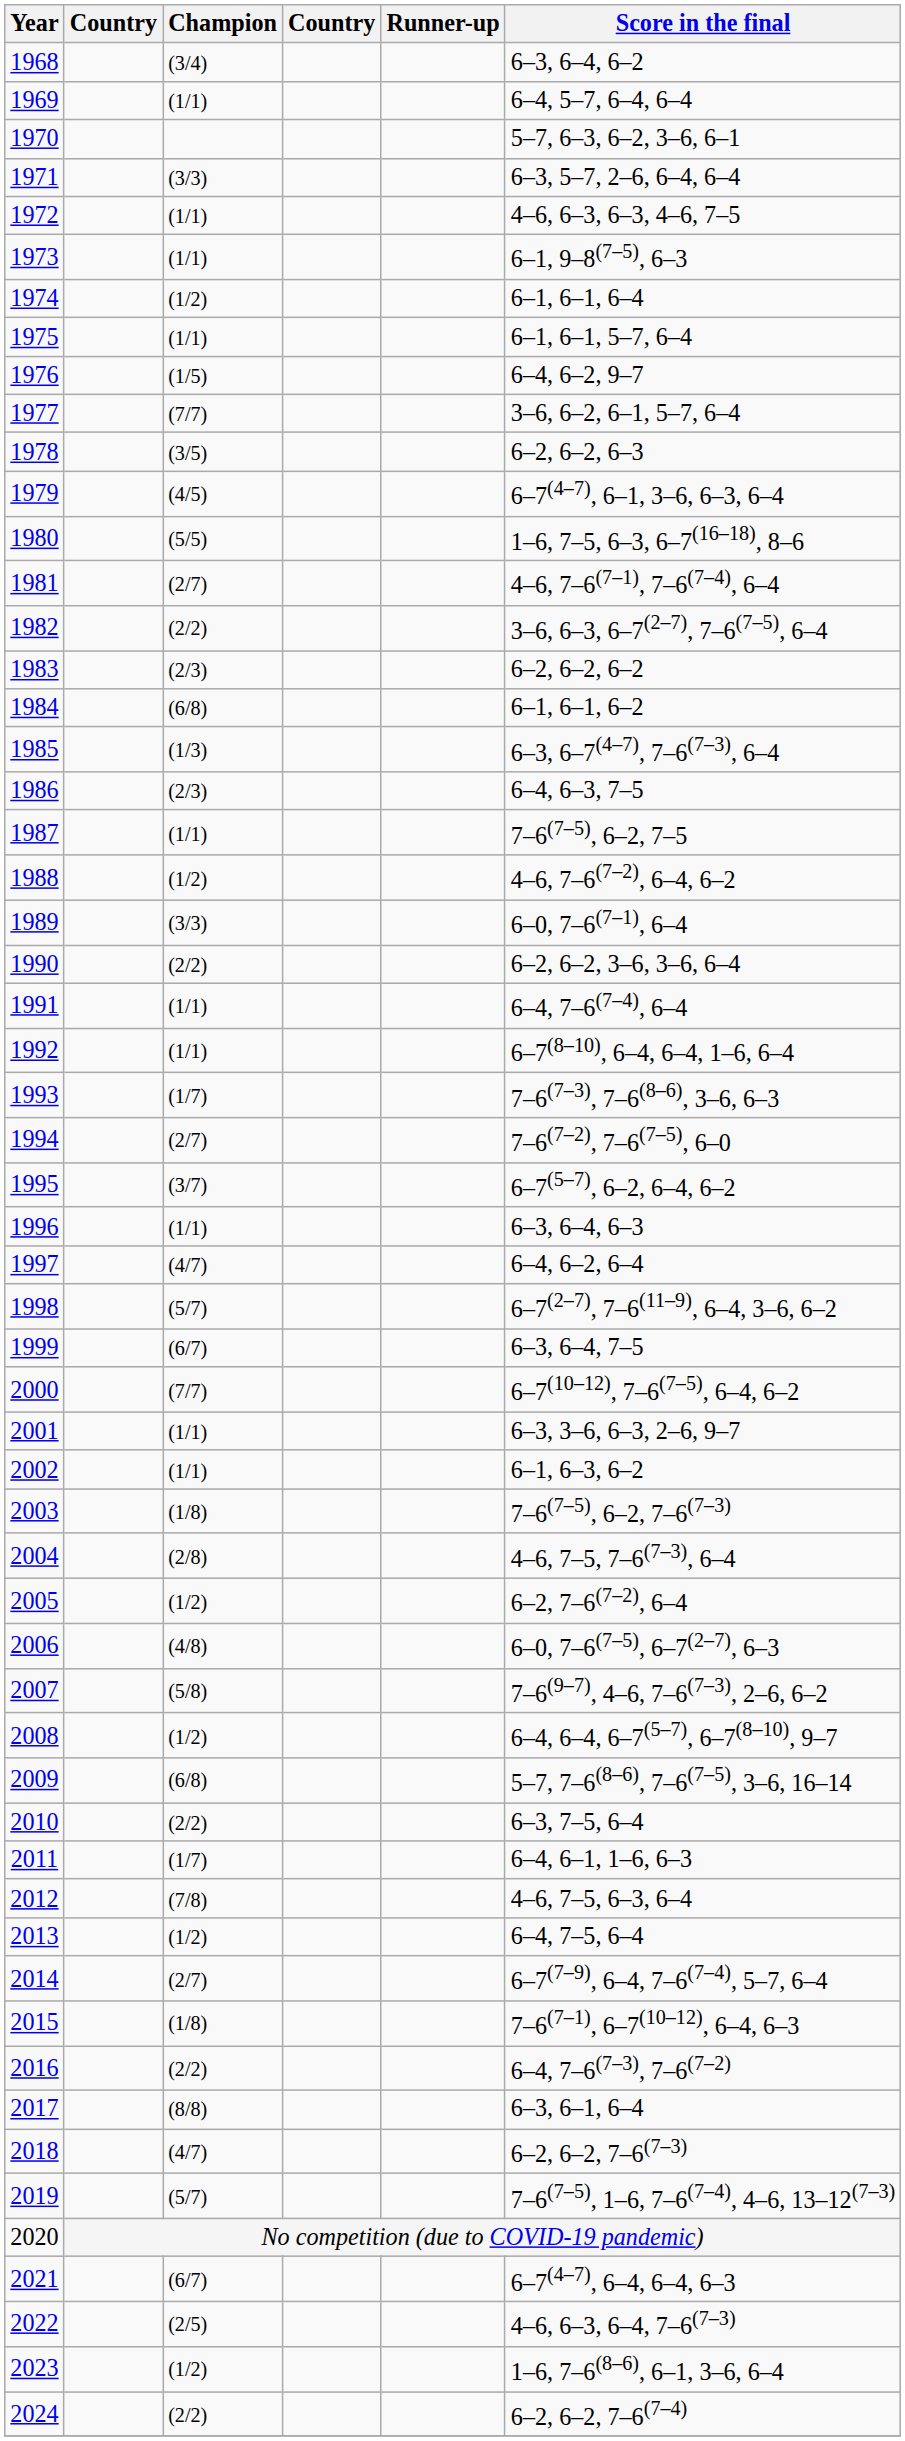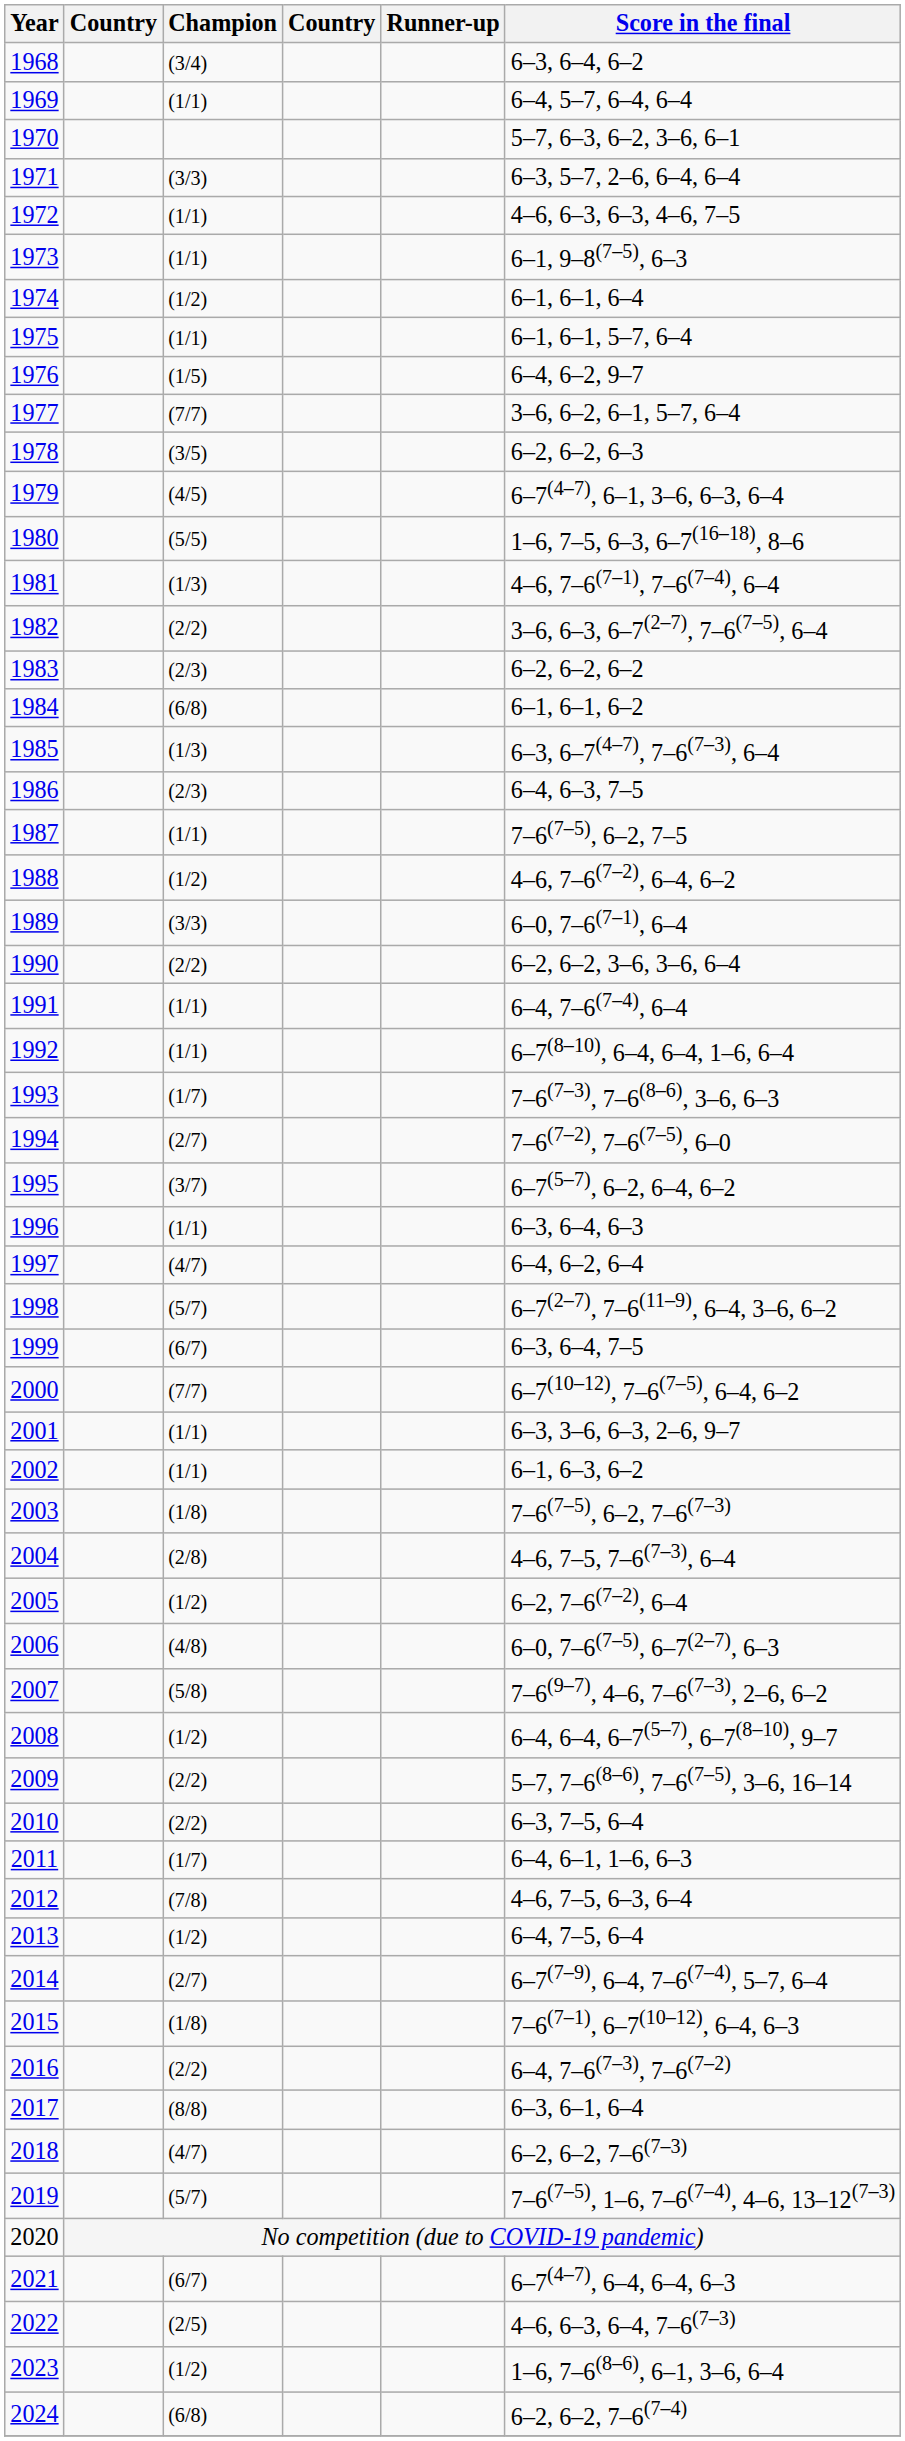 <table class="sortable wikitable">
 <tr>
 <th scope="col">Year</th>
 <th scope="col">Country</th>
 <th scope="col">Champion</th>
 <th scope="col">Country</th>
 <th scope="col">Runner-up</th>
 <th scope="col" class="unsortable"><a href='#'>Score in the final</a></th>
 </tr>
 <tr>
 <td align=center><a href='#'>1968</a></td>
 <td></td>
 <td> <small>(3/4)</small></td>
 <td></td>
 <td></td>
 <td>6–3, 6–4, 6–2</td>
 </tr>
 <tr>
 <td align=center><a href='#'>1969</a></td>
 <td></td>
 <td> <small>(1/1)</small></td>
 <td></td>
 <td></td>
 <td>6–4, 5–7, 6–4, 6–4</td>
 </tr>
 <tr>
 <td align=center><a href='#'>1970</a></td>
 <td></td>
 <td></td>
 <td></td>
 <td></td>
 <td>5–7, 6–3, 6–2, 3–6, 6–1</td>
 </tr>
 <tr>
 <td align=center><a href='#'>1971</a></td>
 <td></td>
 <td> <small>(3/3)</small></td>
 <td></td>
 <td></td>
 <td>6–3, 5–7, 2–6, 6–4, 6–4</td>
 </tr>
 <tr>
 <td align=center><a href='#'>1972</a></td>
 <td></td>
 <td> <small>(1/1)</small></td>
 <td></td>
 <td></td>
 <td>4–6, 6–3, 6–3, 4–6, 7–5</td>
 </tr>
 <tr>
 <td align=center><a href='#'>1973</a></td>
 <td></td>
 <td> <small>(1/1)</small></td>
 <td></td>
 <td></td>
 <td>6–1, 9–8<sup>(7–5)</sup>, 6–3</td>
 </tr>
 <tr>
 <td align=center><a href='#'>1974</a></td>
 <td></td>
 <td> <small>(1/2)</small></td>
 <td></td>
 <td></td>
 <td>6–1, 6–1, 6–4</td>
 </tr>
 <tr>
 <td align=center><a href='#'>1975</a></td>
 <td></td>
 <td> <small>(1/1)</small></td>
 <td></td>
 <td></td>
 <td>6–1, 6–1, 5–7, 6–4</td>
 </tr>
 <tr>
 <td align=center><a href='#'>1976</a></td>
 <td></td>
 <td> <small>(1/5)</small></td>
 <td></td>
 <td></td>
 <td>6–4, 6–2, 9–7</td>
 </tr>
 <tr>
 <td align=center><a href='#'>1977</a></td>
 <td></td>
 <td> <small>(7/7)</small></td>
 <td></td>
 <td></td>
 <td>3–6, 6–2, 6–1, 5–7, 6–4</td>
 </tr>
 <tr>
 <td align=center><a href='#'>1978</a></td>
 <td></td>
 <td> <small>(3/5)</small></td>
 <td></td>
 <td></td>
 <td>6–2, 6–2, 6–3</td>
 </tr>
 <tr>
 <td align=center><a href='#'>1979</a></td>
 <td></td>
 <td> <small>(4/5)</small></td>
 <td></td>
 <td></td>
 <td>6–7<sup>(4–7)</sup>, 6–1, 3–6, 6–3, 6–4</td>
 </tr>
 <tr>
 <td align=center><a href='#'>1980</a></td>
 <td></td>
 <td> <small>(5/5)</small></td>
 <td></td>
 <td></td>
 <td>1–6, 7–5, 6–3, 6–7<sup>(16–18)</sup>, 8–6</td>
 </tr>
 <tr>
 <td align=center><a href='#'>1981</a></td>
 <td></td>
-<td> <small>(2/7)</small></td>
+<td> <small>(1/3)</small></td>
 <td></td>
 <td></td>
 <td>4–6, 7–6<sup>(7–1)</sup>, 7–6<sup>(7–4)</sup>, 6–4</td>
 </tr>
 <tr>
 <td align=center><a href='#'>1982</a></td>
 <td></td>
 <td> <small>(2/2)</small></td>
 <td></td>
 <td></td>
 <td>3–6, 6–3, 6–7<sup>(2–7)</sup>, 7–6<sup>(7–5)</sup>, 6–4</td>
 </tr>
 <tr>
 <td align=center><a href='#'>1983</a></td>
 <td></td>
 <td> <small>(2/3)</small></td>
 <td></td>
 <td></td>
 <td>6–2, 6–2, 6–2</td>
 </tr>
 <tr>
 <td align=center><a href='#'>1984</a></td>
 <td></td>
 <td> <small>(6/8)</small></td>
 <td></td>
 <td></td>
 <td>6–1, 6–1, 6–2</td>
 </tr>
 <tr>
 <td align=center><a href='#'>1985</a></td>
 <td></td>
 <td> <small>(1/3)</small></td>
 <td></td>
 <td></td>
 <td>6–3, 6–7<sup>(4–7)</sup>, 7–6<sup>(7–3)</sup>, 6–4</td>
 </tr>
 <tr>
 <td align=center><a href='#'>1986</a></td>
 <td></td>
 <td> <small>(2/3)</small></td>
 <td></td>
 <td></td>
 <td>6–4, 6–3, 7–5</td>
 </tr>
 <tr>
 <td align=center><a href='#'>1987</a></td>
 <td></td>
 <td> <small>(1/1)</small></td>
 <td></td>
 <td></td>
 <td>7–6<sup>(7–5)</sup>, 6–2, 7–5</td>
 </tr>
 <tr>
 <td align=center><a href='#'>1988</a></td>
 <td></td>
 <td> <small>(1/2)</small></td>
 <td></td>
 <td></td>
 <td>4–6, 7–6<sup>(7–2)</sup>, 6–4, 6–2</td>
 </tr>
 <tr>
 <td align=center><a href='#'>1989</a></td>
 <td></td>
 <td> <small>(3/3)</small></td>
 <td></td>
 <td></td>
 <td>6–0, 7–6<sup>(7–1)</sup>, 6–4</td>
 </tr>
 <tr>
 <td align=center><a href='#'>1990</a></td>
 <td></td>
 <td> <small>(2/2)</small></td>
 <td></td>
 <td></td>
 <td>6–2, 6–2, 3–6, 3–6, 6–4</td>
 </tr>
 <tr>
 <td align=center><a href='#'>1991</a></td>
 <td></td>
 <td> <small>(1/1)</small></td>
 <td></td>
 <td></td>
 <td>6–4, 7–6<sup>(7–4)</sup>, 6–4</td>
 </tr>
 <tr>
 <td align=center><a href='#'>1992</a></td>
 <td></td>
 <td> <small>(1/1)</small></td>
 <td></td>
 <td></td>
 <td>6–7<sup>(8–10)</sup>, 6–4, 6–4, 1–6, 6–4</td>
 </tr>
 <tr>
 <td align=center><a href='#'>1993</a></td>
 <td></td>
 <td> <small>(1/7)</small></td>
 <td></td>
 <td></td>
 <td>7–6<sup>(7–3)</sup>, 7–6<sup>(8–6)</sup>, 3–6, 6–3</td>
 </tr>
 <tr>
 <td align=center><a href='#'>1994</a></td>
 <td></td>
 <td> <small>(2/7)</small></td>
 <td></td>
 <td></td>
 <td>7–6<sup>(7–2)</sup>, 7–6<sup>(7–5)</sup>, 6–0</td>
 </tr>
 <tr>
 <td align=center><a href='#'>1995</a></td>
 <td></td>
 <td> <small>(3/7)</small></td>
 <td></td>
 <td></td>
 <td>6–7<sup>(5–7)</sup>, 6–2, 6–4, 6–2</td>
 </tr>
 <tr>
 <td align=center><a href='#'>1996</a></td>
 <td></td>
 <td> <small>(1/1)</small></td>
 <td></td>
 <td></td>
 <td>6–3, 6–4, 6–3</td>
 </tr>
 <tr>
 <td align=center><a href='#'>1997</a></td>
 <td></td>
 <td> <small>(4/7)</small></td>
 <td></td>
 <td></td>
 <td>6–4, 6–2, 6–4</td>
 </tr>
 <tr>
 <td align=center><a href='#'>1998</a></td>
 <td></td>
 <td> <small>(5/7)</small></td>
 <td></td>
 <td></td>
 <td>6–7<sup>(2–7)</sup>, 7–6<sup>(11–9)</sup>, 6–4, 3–6, 6–2</td>
 </tr>
 <tr>
 <td align=center><a href='#'>1999</a></td>
 <td></td>
 <td> <small>(6/7)</small></td>
 <td></td>
 <td></td>
 <td>6–3, 6–4, 7–5</td>
 </tr>
 <tr>
 <td align=center><a href='#'>2000</a></td>
 <td></td>
 <td> <small>(7/7)</small></td>
 <td></td>
 <td></td>
 <td>6–7<sup>(10–12)</sup>, 7–6<sup>(7–5)</sup>, 6–4, 6–2</td>
 </tr>
 <tr>
 <td align=center><a href='#'>2001</a></td>
 <td></td>
 <td> <small>(1/1)</small></td>
 <td></td>
 <td></td>
 <td>6–3, 3–6, 6–3, 2–6, 9–7</td>
 </tr>
 <tr>
 <td align=center><a href='#'>2002</a></td>
 <td></td>
 <td> <small>(1/1)</small></td>
 <td></td>
 <td></td>
 <td>6–1, 6–3, 6–2</td>
 </tr>
 <tr>
 <td align=center><a href='#'>2003</a></td>
 <td></td>
 <td> <small>(1/8)</small></td>
 <td></td>
 <td></td>
 <td>7–6<sup>(7–5)</sup>, 6–2, 7–6<sup>(7–3)</sup></td>
 </tr>
 <tr>
 <td align=center><a href='#'>2004</a></td>
 <td></td>
 <td> <small>(2/8)</small></td>
 <td></td>
 <td></td>
 <td>4–6, 7–5, 7–6<sup>(7–3)</sup>, 6–4</td>
 </tr>
 <tr>
 <td align=center><a href='#'>2005</a></td>
 <td></td>
 <td> <small>(1/2)</small></td>
 <td></td>
 <td></td>
 <td>6–2, 7–6<sup>(7–2)</sup>, 6–4</td>
 </tr>
 <tr>
 <td align=center><a href='#'>2006</a></td>
 <td></td>
 <td> <small>(4/8)</small></td>
 <td></td>
 <td></td>
 <td>6–0, 7–6<sup>(7–5)</sup>, 6–7<sup>(2–7)</sup>, 6–3</td>
 </tr>
 <tr>
 <td align=center><a href='#'>2007</a></td>
 <td></td>
 <td> <small>(5/8)</small></td>
 <td></td>
 <td></td>
 <td>7–6<sup>(9–7)</sup>, 4–6, 7–6<sup>(7–3)</sup>, 2–6, 6–2</td>
 </tr>
 <tr>
 <td align=center><a href='#'>2008</a></td>
 <td></td>
 <td> <small>(1/2)</small></td>
 <td></td>
 <td></td>
 <td>6–4, 6–4, 6–7<sup>(5–7)</sup>, 6–7<sup>(8–10)</sup>, 9–7</td>
 </tr>
 <tr>
 <td align=center><a href='#'>2009</a></td>
 <td></td>
-<td> <small>(6/8)</small></td>
+<td> <small>(2/2)</small></td>
 <td></td>
 <td></td>
 <td>5–7, 7–6<sup>(8–6)</sup>, 7–6<sup>(7–5)</sup>, 3–6, 16–14</td>
 </tr>
 <tr>
 <td align=center><a href='#'>2010</a></td>
 <td></td>
 <td> <small>(2/2)</small></td>
 <td></td>
 <td></td>
 <td>6–3, 7–5, 6–4</td>
 </tr>
 <tr>
 <td align=center><a href='#'>2011</a></td>
 <td></td>
 <td> <small>(1/7)</small></td>
 <td></td>
 <td></td>
 <td>6–4, 6–1, 1–6, 6–3</td>
 </tr>
 <tr>
 <td align=center><a href='#'>2012</a></td>
 <td></td>
 <td> <small>(7/8)</small></td>
 <td></td>
 <td></td>
 <td>4–6, 7–5, 6–3, 6–4</td>
 </tr>
 <tr>
 <td align=center><a href='#'>2013</a></td>
 <td></td>
 <td> <small>(1/2)</small></td>
 <td></td>
 <td></td>
 <td>6–4, 7–5, 6–4</td>
 </tr>
 <tr>
 <td align=center><a href='#'>2014</a></td>
 <td></td>
 <td> <small>(2/7)</small></td>
 <td></td>
 <td></td>
 <td>6–7<sup>(7–9)</sup>, 6–4, 7–6<sup>(7–4)</sup>, 5–7, 6–4</td>
 </tr>
 <tr>
 <td align=center><a href='#'>2015</a></td>
 <td></td>
 <td> <small>(1/8)</small></td>
 <td></td>
 <td></td>
 <td>7–6<sup>(7–1)</sup>, 6–7<sup>(10–12)</sup>, 6–4, 6–3</td>
 </tr>
 <tr>
 <td align=center><a href='#'>2016</a></td>
 <td></td>
 <td> <small>(2/2)</small></td>
 <td></td>
 <td></td>
 <td>6–4, 7–6<sup>(7–3)</sup>, 7–6<sup>(7–2)</sup></td>
 </tr>
 <tr>
 <td align=center><a href='#'>2017</a></td>
 <td></td>
 <td> <small>(8/8)</small></td>
 <td></td>
 <td></td>
 <td>6–3, 6–1, 6–4</td>
 </tr>
 <tr>
 <td align=center><a href='#'>2018</a></td>
 <td></td>
 <td>  <small>(4/7)</small></td>
 <td></td>
 <td></td>
 <td>6–2, 6–2, 7–6<sup>(7–3)</sup></td>
 </tr>
 <tr>
 <td align=center><a href='#'>2019</a></td>
 <td></td>
 <td>  <small>(5/7)</small></td>
 <td></td>
 <td></td>
 <td>7–6<sup>(7–5)</sup>, 1–6, 7–6<sup>(7–4)</sup>, 4–6, 13–12<sup>(7–3)</sup></td>
 </tr>
 <tr>
 <td align="center">2020</td>
 <td align="center" bgcolor="#f5f5f5" colspan="5"><em>No competition (due to <a href='#'>COVID-19 pandemic</a>)</em></td>
 </tr>
 <tr>
 <td align=center><a href='#'>2021</a></td>
 <td></td>
 <td> <small>(6/7)</small></td>
 <td></td>
 <td></td>
 <td>6–7<sup>(4–7)</sup>, 6–4, 6–4, 6–3</td>
 </tr>
 <tr>
 <td align=center><a href='#'>2022</a></td>
 <td></td>
 <td> <small>(2/5)</small></td>
 <td></td>
 <td></td>
 <td>4–6, 6–3, 6–4, 7–6<sup>(7–3)</sup></td>
 </tr>
 <tr>
 <td align=center><a href='#'>2023</a></td>
 <td></td>
 <td> <small>(1/2)</small></td>
 <td></td>
 <td></td>
 <td>1–6, 7–6<sup>(8–6)</sup>, 6–1, 3–6, 6–4</td>
 </tr>
 <tr>
 <td align=center><a href='#'>2024</a></td>
 <td></td>
-<td> <small>(2/2)</small></td>
+<td> <small>(6/8)</small></td>
 <td></td>
 <td></td>
 <td>6–2, 6–2, 7–6<sup>(7–4)</sup></td>
 </tr>
 <tr>
 </tr>
 </table>
